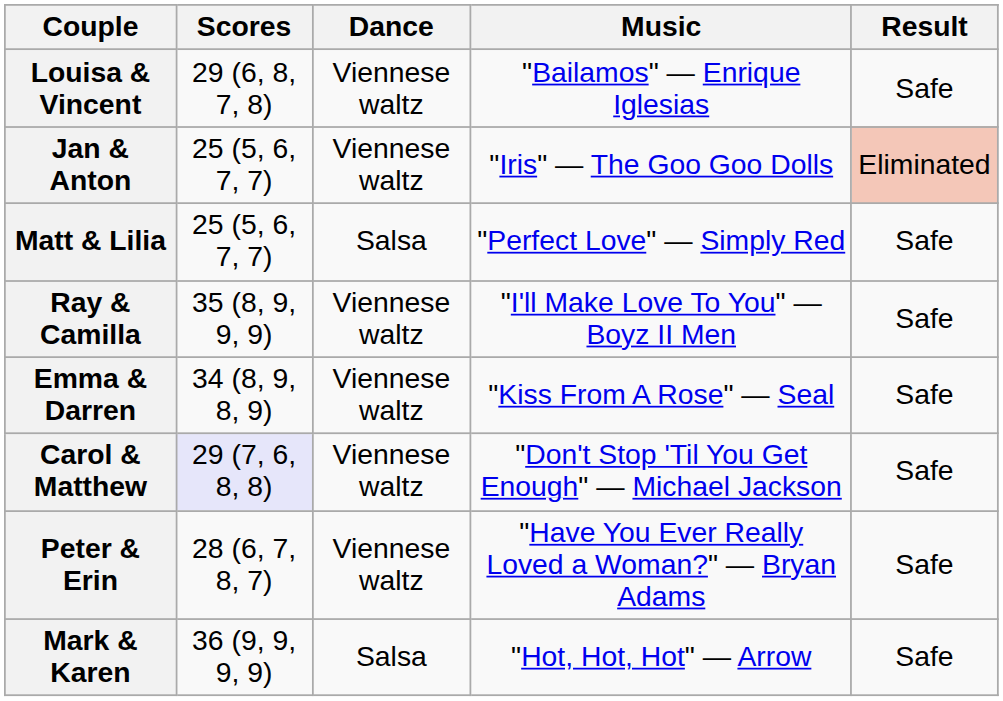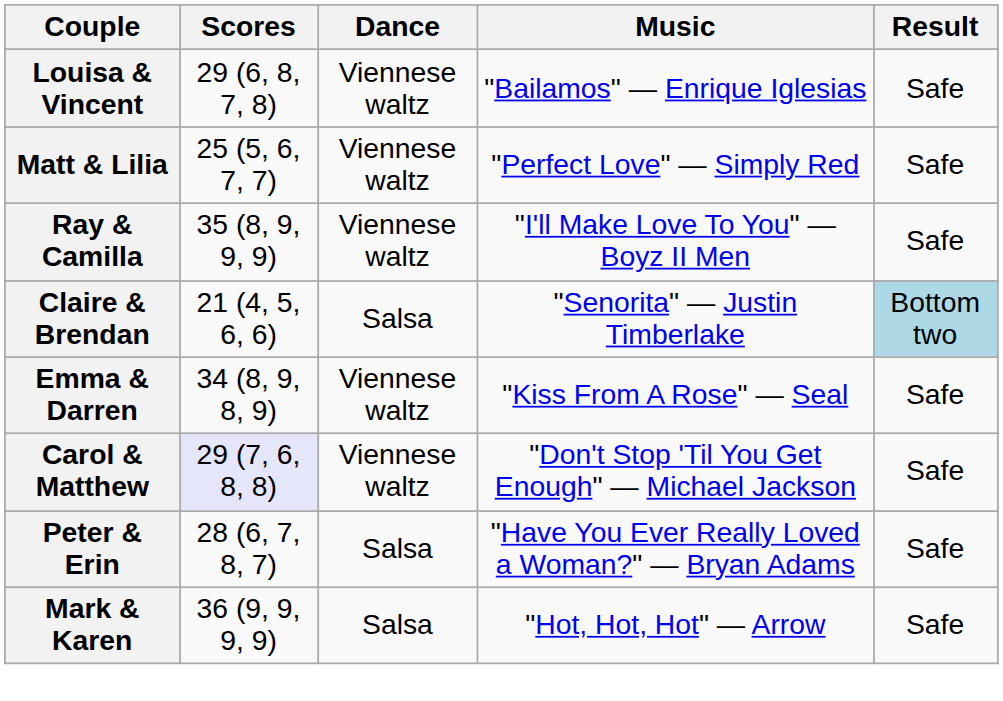 <table class="wikitable sortable" style="text-align:center; width:90%">
 <tr>
 <th scope="col">Couple</th>
 <th scope="col">Scores</th>
 <th scope="col" class="unsortable">Dance</th>
 <th scope="col" class="unsortable">Music</th>
 <th scope="col" class="unsortable">Result</th>
 </tr>
 <tr>
 <th scope="row">Louisa & Vincent</th>
 <td>29 (6, 8, 7, 8)</td>
 <td>Viennese waltz</td>
 <td>"<a href='#'>Bailamos</a>" — <a href='#'>Enrique Iglesias</a></td>
 <td>Safe</td>
 </tr>
 <tr>
-<th scope="row">Jan & Anton</th>
+<th scope="row">Matt & Lilia</th>
 <td>25 (5, 6, 7, 7)</td>
 <td>Viennese waltz</td>
-<td>"<a href='#'>Iris</a>" — <a href='#'>The Goo Goo Dolls</a></td>
-<td bgcolor="f4c7b8">Eliminated</td>
-</tr>
-<tr>
-<th scope="row">Matt & Lilia</th>
-<td>25 (5, 6, 7, 7)</td>
-<td>Salsa</td>
 <td>"<a href='#'>Perfect Love</a>" — <a href='#'>Simply Red</a></td>
 <td>Safe</td>
 </tr>
 <tr>
 <th scope="row">Ray & Camilla</th>
 <td>35 (8, 9, 9, 9)</td>
 <td>Viennese waltz</td>
 <td>"<a href='#'>I'll Make Love To You</a>" — <a href='#'>Boyz II Men</a></td>
 <td>Safe</td>
+</tr>
+<tr>
+<th scope="row">Claire & Brendan</th>
+<td>21 (4, 5, 6, 6)</td>
+<td>Salsa</td>
+<td>"<a href='#'>Senorita</a>" — <a href='#'>Justin Timberlake</a></td>
+<td bgcolor="lightblue">Bottom two</td>
 </tr>
 <tr>
 <th scope="row">Emma & Darren</th>
 <td>34 (8, 9, 8, 9)</td>
 <td>Viennese waltz</td>
 <td>"<a href='#'>Kiss From A Rose</a>" — <a href='#'>Seal</a></td>
 <td>Safe</td>
 </tr>
 <tr>
 <th scope="row">Carol & Matthew</th>
 <td style="background: lavender;">29 (7, 6, 8, 8)</td>
 <td>Viennese waltz</td>
 <td>"<a href='#'>Don't Stop 'Til You Get Enough</a>" — <a href='#'>Michael Jackson</a></td>
 <td>Safe</td>
 </tr>
 <tr>
 <th scope="row">Peter & Erin</th>
 <td>28 (6, 7, 8, 7)</td>
-<td>Viennese waltz</td>
+<td>Salsa</td>
 <td>"<a href='#'>Have You Ever Really Loved a Woman?</a>" — <a href='#'>Bryan Adams</a></td>
 <td>Safe</td>
 </tr>
 <tr>
 <th scope="row">Mark & Karen</th>
 <td>36 (9, 9, 9, 9)</td>
 <td>Salsa</td>
 <td>"<a href='#'>Hot, Hot, Hot</a>" — <a href='#'>Arrow</a></td>
 <td>Safe</td>
 </tr>
 </table>
